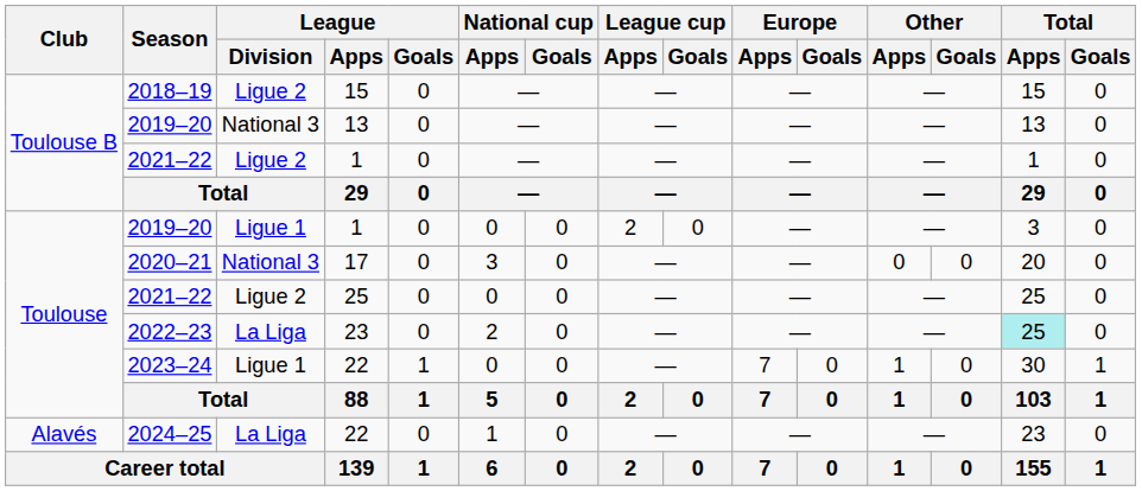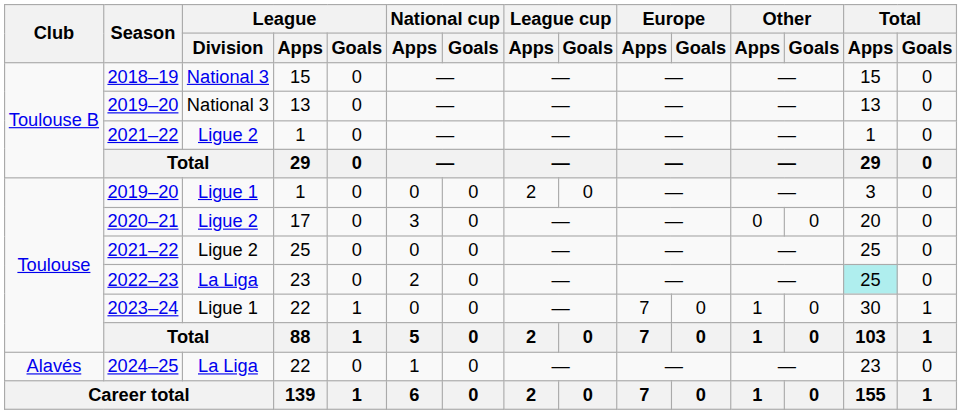 <table class="wikitable" style="text-align: center;">
 <tr>
 <th rowspan="2">Club</th>
 <th rowspan="2">Season</th>
 <th colspan="3">League</th>
 <th colspan="2">National cup</th>
 <th colspan="2">League cup</th>
 <th colspan="2">Europe</th>
 <th colspan="2">Other</th>
 <th colspan="2">Total</th>
 </tr>
 <tr>
 <th>Division</th>
 <th>Apps</th>
 <th>Goals</th>
 <th>Apps</th>
 <th>Goals</th>
 <th>Apps</th>
 <th>Goals</th>
 <th>Apps</th>
 <th>Goals</th>
 <th>Apps</th>
 <th>Goals</th>
 <th>Apps</th>
 <th>Goals</th>
 </tr>
 <tr>
 <td rowspan="4"><a href='#'>Toulouse B</a></td>
 <td><a href='#'>2018–19</a></td>
-<td><a href='#'>Ligue 2</a></td>
+<td><a href='#'>National 3</a></td>
 <td>15</td>
 <td>0</td>
 <td colspan="2">—</td>
 <td colspan="2">—</td>
 <td colspan="2">—</td>
 <td colspan="2">—</td>
 <td>15</td>
 <td>0</td>
 </tr>
 <tr>
 <td><a href='#'>2019–20</a></td>
 <td>National 3</td>
 <td>13</td>
 <td>0</td>
 <td colspan="2">—</td>
 <td colspan="2">—</td>
 <td colspan="2">—</td>
 <td colspan="2">—</td>
 <td>13</td>
 <td>0</td>
 </tr>
 <tr>
 <td><a href='#'>2021–22</a></td>
 <td><a href='#'>Ligue 2</a></td>
 <td>1</td>
 <td>0</td>
 <td colspan="2">—</td>
 <td colspan="2">—</td>
 <td colspan="2">—</td>
 <td colspan="2">—</td>
 <td>1</td>
 <td>0</td>
 </tr>
 <tr>
 <th colspan="2">Total</th>
 <th>29</th>
 <th>0</th>
 <th colspan="2">—</th>
 <th colspan="2">—</th>
 <th colspan="2">—</th>
 <th colspan="2">—</th>
 <th>29</th>
 <th>0</th>
 </tr>
 <tr>
 <td rowspan="6"><a href='#'>Toulouse</a></td>
 <td><a href='#'>2019–20</a></td>
 <td><a href='#'>Ligue 1</a></td>
 <td>1</td>
 <td>0</td>
 <td>0</td>
 <td>0</td>
 <td>2</td>
 <td>0</td>
 <td colspan="2">—</td>
 <td colspan="2">—</td>
 <td>3</td>
 <td>0</td>
 </tr>
 <tr>
 <td><a href='#'>2020–21</a></td>
-<td><a href='#'>National 3</a></td>
+<td><a href='#'>Ligue 2</a></td>
 <td>17</td>
 <td>0</td>
 <td>3</td>
 <td>0</td>
 <td colspan="2">—</td>
 <td colspan="2">—</td>
 <td>0</td>
 <td>0</td>
 <td>20</td>
 <td>0</td>
 </tr>
 <tr>
 <td><a href='#'>2021–22</a></td>
 <td>Ligue 2</td>
 <td>25</td>
 <td>0</td>
 <td>0</td>
 <td>0</td>
 <td colspan="2">—</td>
 <td colspan="2">—</td>
 <td colspan="2">—</td>
 <td>25</td>
 <td>0</td>
 </tr>
 <tr>
 <td><a href='#'>2022–23</a></td>
 <td><a href='#'>La Liga</a></td>
 <td>23</td>
 <td>0</td>
 <td>2</td>
 <td>0</td>
 <td colspan="2">—</td>
 <td colspan="2">—</td>
 <td colspan="2">—</td>
 <td style="background: paleturquoise;">25</td>
 <td>0</td>
 </tr>
 <tr>
 <td><a href='#'>2023–24</a></td>
 <td>Ligue 1</td>
 <td>22</td>
 <td>1</td>
 <td>0</td>
 <td>0</td>
 <td colspan="2">—</td>
 <td>7</td>
 <td>0</td>
 <td>1</td>
 <td>0</td>
 <td>30</td>
 <td>1</td>
 </tr>
 <tr>
 <th colspan="2">Total</th>
 <th>88</th>
 <th>1</th>
 <th>5</th>
 <th>0</th>
 <th>2</th>
 <th>0</th>
 <th>7</th>
 <th>0</th>
 <th>1</th>
 <th>0</th>
 <th>103</th>
 <th>1</th>
 </tr>
 <tr>
 <td><a href='#'>Alavés</a></td>
 <td><a href='#'>2024–25</a></td>
 <td><a href='#'>La Liga</a></td>
 <td>22</td>
 <td>0</td>
 <td>1</td>
 <td>0</td>
 <td colspan="2">—</td>
 <td colspan="2">—</td>
 <td colspan="2">—</td>
 <td>23</td>
 <td>0</td>
 </tr>
 <tr>
 <th colspan="3">Career total</th>
 <th>139</th>
 <th>1</th>
 <th>6</th>
 <th>0</th>
 <th>2</th>
 <th>0</th>
 <th>7</th>
 <th>0</th>
 <th>1</th>
 <th>0</th>
 <th>155</th>
 <th>1</th>
 </tr>
 </table>
